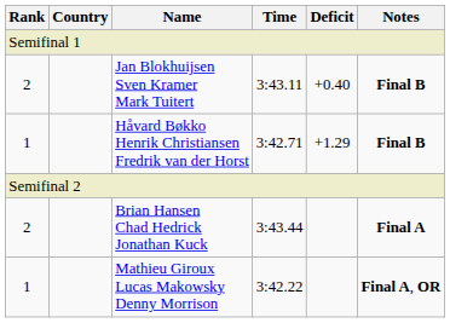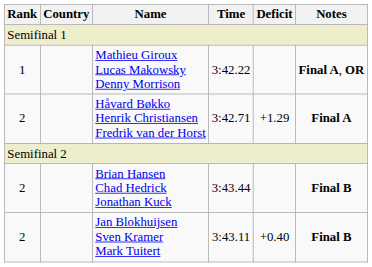 <table class="wikitable" style="text-align:center;">
 <tr>
 <th>Rank</th>
 <th>Country</th>
 <th>Name</th>
 <th>Time</th>
 <th>Deficit</th>
 <th>Notes</th>
 </tr>
 <tr>
 <td colspan="6" align="left" style="background: #eeeecc">Semifinal 1</td>
 </tr>
 <tr>
-<td>2</td>
+<td>1</td>
 <td align=left></td>
-<td align=left><a href='#'>Jan Blokhuijsen</a><br><a href='#'>Sven Kramer</a><br><a href='#'>Mark Tuitert</a></td>
-<td>3:43.11</td>
-<td>+0.40</td>
-<td><strong>Final B</strong></td>
+<td align=left><a href='#'>Mathieu Giroux</a><br><a href='#'>Lucas Makowsky</a><br><a href='#'>Denny Morrison</a></td>
+<td>3:42.22</td>
+<td></td>
+<td><strong>Final A</strong>, <strong>OR</strong></td>
 </tr>
 <tr>
-<td>1</td>
+<td>2</td>
 <td align=left></td>
 <td align=left><a href='#'>Håvard Bøkko</a><br><a href='#'>Henrik Christiansen</a> <br><a href='#'>Fredrik van der Horst</a></td>
 <td>3:42.71</td>
 <td>+1.29</td>
-<td><strong>Final B</strong></td>
+<td><strong>Final A</strong></td>
 </tr>
 <tr>
 <td colspan="6" align="left" style="background: #eeeecc">Semifinal 2</td>
 </tr>
 <tr>
 <td>2</td>
 <td align=left></td>
 <td align=left><a href='#'>Brian Hansen</a><br><a href='#'>Chad Hedrick</a><br><a href='#'>Jonathan Kuck</a></td>
 <td>3:43.44</td>
 <td></td>
-<td><strong>Final A</strong></td>
+<td><strong>Final B</strong></td>
 </tr>
 <tr>
-<td>1</td>
+<td>2</td>
 <td align=left></td>
-<td align=left><a href='#'>Mathieu Giroux</a><br><a href='#'>Lucas Makowsky</a><br><a href='#'>Denny Morrison</a></td>
-<td>3:42.22</td>
-<td></td>
-<td><strong>Final A</strong>, <strong>OR</strong></td>
+<td align=left><a href='#'>Jan Blokhuijsen</a><br><a href='#'>Sven Kramer</a><br><a href='#'>Mark Tuitert</a></td>
+<td>3:43.11</td>
+<td>+0.40</td>
+<td><strong>Final B</strong></td>
 </tr>
 </table>
